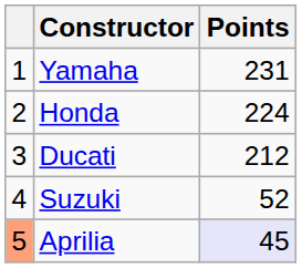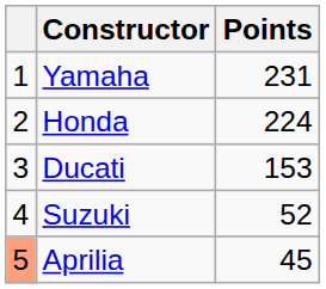 <table class="wikitable" style="font-size: 95%;">
 <tr>
 <th></th>
 <th>Constructor</th>
 <th>Points</th>
 </tr>
 <tr>
 <td align=center>1</td>
 <td> <a href='#'>Yamaha</a></td>
 <td align=right>231</td>
 </tr>
 <tr>
 <td align=center>2</td>
 <td> <a href='#'>Honda</a></td>
 <td align=right>224</td>
 </tr>
 <tr>
 <td align=center>3</td>
 <td> <a href='#'>Ducati</a></td>
-<td align=right>212</td>
+<td align=right>153</td>
 </tr>
 <tr>
 <td align=center>4</td>
 <td> <a href='#'>Suzuki</a></td>
 <td align=right>52</td>
 </tr>
 <tr>
 <td align=center style="background: lightsalmon;">5</td>
 <td> <a href='#'>Aprilia</a></td>
-<td align=right style="background: lavender;">45</td>
+<td align=right>45</td>
 </tr>
 </table>
